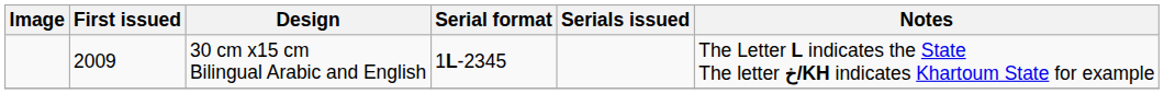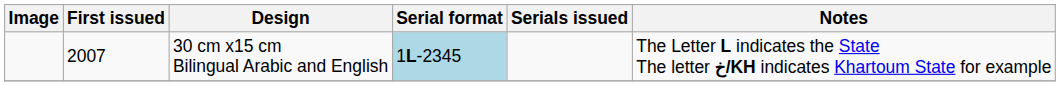 <table class="wikitable">
 <tr>
 <th>Image</th>
 <th>First issued</th>
 <th>Design</th>
 <th>Serial format</th>
 <th>Serials issued</th>
 <th>Notes</th>
 </tr>
 <tr>
 <td></td>
-<td>2009</td>
+<td>2007</td>
 <td>30 cm x15 cm<br>Bilingual Arabic and English</td>
-<td>1<strong>L</strong>-2345</td>
+<td style="background: lightblue;">1<strong>L</strong>-2345</td>
 <td></td>
 <td>The Letter <strong>L</strong> indicates the <a href='#'>State</a><br>The letter <strong>خ/KH</strong> indicates <a href='#'>Khartoum State</a> for example</td>
 </tr>
 <tr>
 </tr>
 </table>
